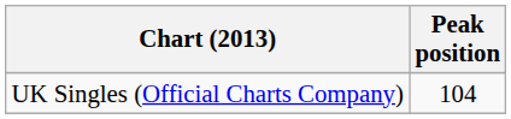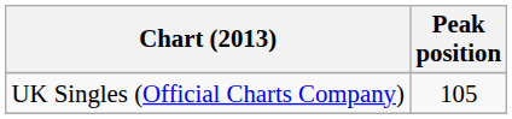 <table class="wikitable sortable">
 <tr>
 <th>Chart (2013)</th>
 <th>Peak<br>position</th>
 </tr>
 <tr>
 </tr>
 <tr>
 </tr>
 <tr>
 </tr>
 <tr>
 <td>UK Singles (<a href='#'>Official Charts Company</a>)</td>
-<td style="text-align:center;">104</td>
+<td style="text-align:center;">105</td>
 </tr>
 <tr>
 </tr>
 </table>
